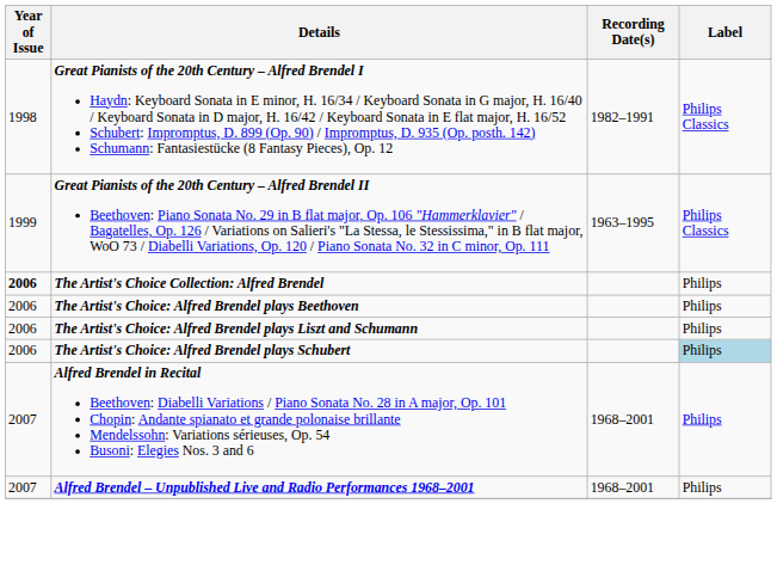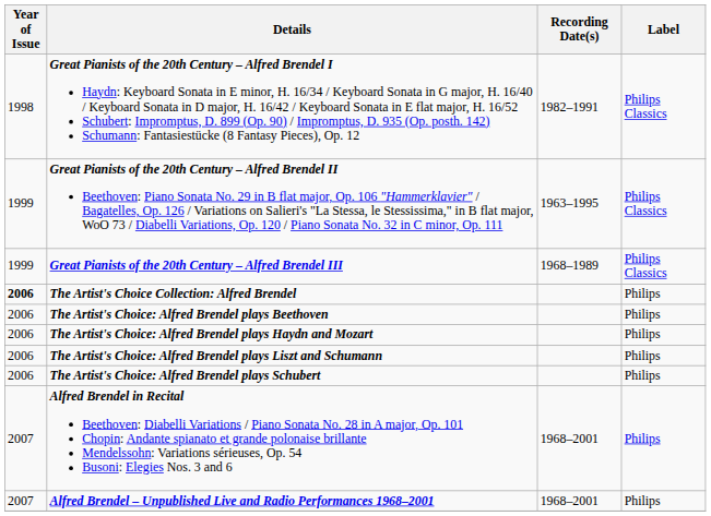 <table class="wikitable sortable" border="1"http://upload.wikimedia.org/wikipedia/commons/d/d3/WikEd_fullscreen.png>
 <tr>
 <th width="6%">Year of Issue</th>
 <th width="70%">Details</th>
 <th width="12%" class="unsortable">Recording Date(s)</th>
 <th width="12%">Label</th>
 </tr>
 <tr>
 <td>1998</td>
 <td><strong><em>Great Pianists of the 20th Century – Alfred Brendel I</em></strong><br><ul><li><a href='#'>Haydn</a>: Keyboard Sonata in E minor, H. 16/34 / Keyboard Sonata in G major, H. 16/40 / Keyboard Sonata in D major, H. 16/42 / Keyboard Sonata in E flat major, H. 16/52</li><li><a href='#'>Schubert</a>: <a href='#'>Impromptus, D. 899 (Op. 90)</a> / <a href='#'>Impromptus, D. 935 (Op. posth. 142)</a></li><li><a href='#'>Schumann</a>: Fantasiestücke (8 Fantasy Pieces), Op. 12</li></ul></td>
 <td>1982–1991</td>
 <td><a href='#'>Philips Classics</a></td>
 </tr>
 <tr>
 <td>1999</td>
 <td><strong><em>Great Pianists of the 20th Century – Alfred Brendel II</em></strong><br><ul><li><a href='#'>Beethoven</a>: <a href='#'>Piano Sonata No. 29 in B flat major, Op. 106 <em>"Hammerklavier"</em></a> / <a href='#'>Bagatelles, Op. 126</a> / Variations on Salieri's "La Stessa, le Stessissima," in B flat major, WoO 73 / <a href='#'>Diabelli Variations, Op. 120</a> / <a href='#'>Piano Sonata No. 32 in C minor, Op. 111</a></li></ul></td>
 <td>1963–1995</td>
 <td><a href='#'>Philips Classics</a></td>
 </tr>
 <tr>
+<td>1999</td>
+<td><strong><em><a href='#'>Great Pianists of the 20th Century – Alfred Brendel III</a></em></strong></td>
+<td>1968–1989</td>
+<td><a href='#'>Philips Classics</a></td>
+</tr>
+<tr>
 <td><strong>2006</strong></td>
 <td><strong><em>The Artist's Choice Collection: Alfred Brendel</em></strong></td>
 <td></td>
 <td>Philips</td>
 </tr>
 <tr>
 <td>2006</td>
 <td><strong><em>The Artist's Choice: Alfred Brendel plays Beethoven</em></strong></td>
 <td></td>
 <td>Philips</td>
 </tr>
 <tr>
 <td>2006</td>
+<td><strong><em>The Artist's Choice: Alfred Brendel plays Haydn and Mozart</em></strong></td>
+<td></td>
+<td>Philips</td>
+</tr>
+<tr>
+<td>2006</td>
 <td><strong><em>The Artist's Choice: Alfred Brendel plays Liszt and Schumann</em></strong></td>
 <td></td>
 <td>Philips</td>
 </tr>
 <tr>
 <td>2006</td>
 <td><strong><em>The Artist's Choice: Alfred Brendel plays Schubert</em></strong></td>
 <td></td>
-<td style="background: lightblue;">Philips</td>
+<td>Philips</td>
 </tr>
 <tr>
 <td>2007</td>
 <td><strong><em>Alfred Brendel in Recital</em></strong><br><ul><li><a href='#'>Beethoven</a>: <a href='#'>Diabelli Variations</a> / <a href='#'>Piano Sonata No. 28 in A major, Op. 101</a></li><li><a href='#'>Chopin</a>: <a href='#'>Andante spianato et grande polonaise brillante</a></li><li><a href='#'>Mendelssohn</a>: Variations sérieuses, Op. 54</li><li><a href='#'>Busoni</a>: <a href='#'>Elegies</a> Nos. 3 and 6</li></ul></td>
 <td>1968–2001</td>
 <td><a href='#'>Philips</a></td>
 </tr>
 <tr>
 <td>2007</td>
 <td><strong><em><a href='#'>Alfred Brendel – Unpublished Live and Radio Performances 1968–2001</a></em></strong></td>
 <td>1968–2001</td>
 <td>Philips</td>
 </tr>
 <tr>
 </tr>
 </table>
